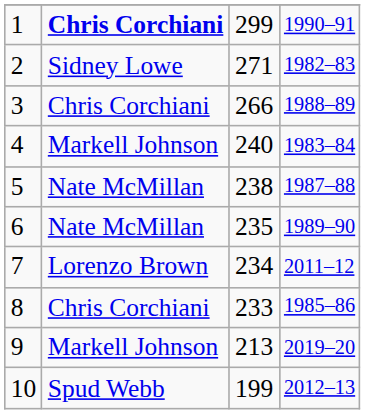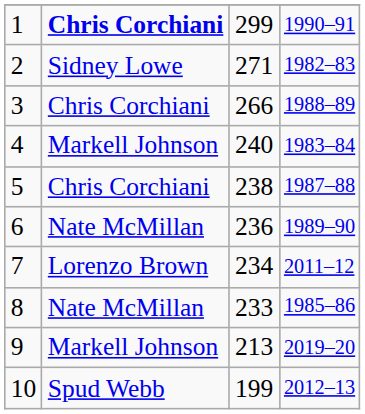 <table class="wikitable">
 <tr>
 </tr>
 <tr>
 <td>1</td>
 <td><strong><a href='#'>Chris Corchiani</a></strong></td>
 <td>299</td>
 <td style="font-size:80%;"><a href='#'>1990–91</a></td>
 </tr>
 <tr>
 <td>2</td>
 <td><a href='#'>Sidney Lowe</a></td>
 <td>271</td>
 <td style="font-size:80%;"><a href='#'>1982–83</a></td>
 </tr>
 <tr>
 <td>3</td>
 <td><a href='#'>Chris Corchiani</a></td>
 <td>266</td>
 <td style="font-size:80%;"><a href='#'>1988–89</a></td>
 </tr>
 <tr>
 <td>4</td>
 <td><a href='#'>Markell Johnson</a></td>
 <td>240</td>
 <td style="font-size:80%;"><a href='#'>1983–84</a></td>
 </tr>
 <tr>
 <td>5</td>
-<td><a href='#'>Nate McMillan</a></td>
+<td><a href='#'>Chris Corchiani</a></td>
 <td>238</td>
 <td style="font-size:80%;"><a href='#'>1987–88</a></td>
 </tr>
 <tr>
 <td>6</td>
 <td><a href='#'>Nate McMillan</a></td>
-<td>235</td>
+<td>236</td>
 <td style="font-size:80%;"><a href='#'>1989–90</a></td>
 </tr>
 <tr>
 <td>7</td>
 <td><a href='#'>Lorenzo Brown</a></td>
 <td>234</td>
 <td style="font-size:80%;"><a href='#'>2011–12</a></td>
 </tr>
 <tr>
 <td>8</td>
-<td><a href='#'>Chris Corchiani</a></td>
+<td><a href='#'>Nate McMillan</a></td>
 <td>233</td>
 <td style="font-size:80%;"><a href='#'>1985–86</a></td>
 </tr>
 <tr>
 <td>9</td>
 <td><a href='#'>Markell Johnson</a></td>
 <td>213</td>
 <td style="font-size:80%;"><a href='#'>2019–20</a></td>
 </tr>
 <tr>
 <td>10</td>
 <td><a href='#'>Spud Webb</a></td>
 <td>199</td>
 <td style="font-size:80%;"><a href='#'>2012–13</a></td>
 </tr>
 </table>
